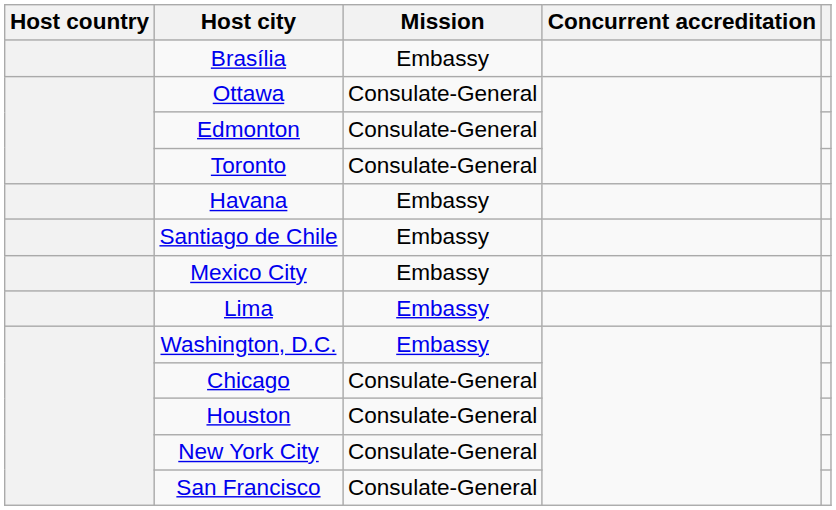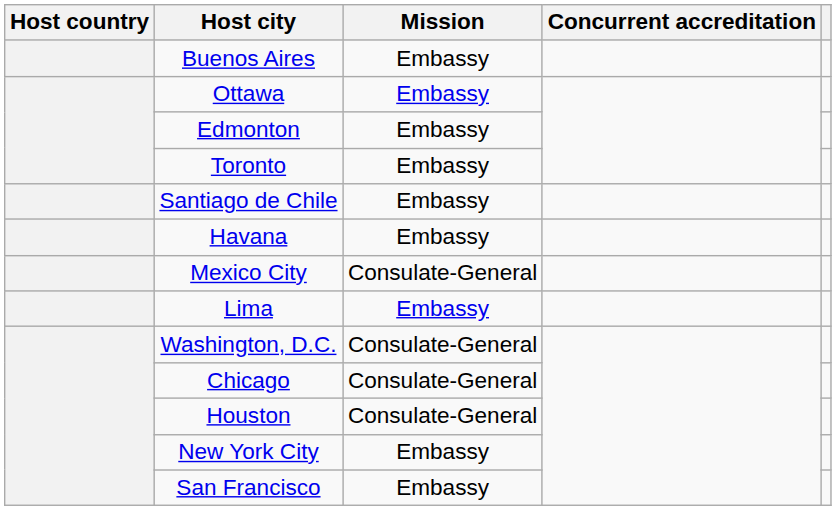 <table class="wikitable plainrowheaders" style="text-align:center;">
 <tr>
 <th scope="col">Host country</th>
 <th scope="col">Host city</th>
 <th scope="col">Mission</th>
 <th scope="col">Concurrent accreditation</th>
 <th scope="col"></th>
 </tr>
 <tr>
 <th scope="row"></th>
-<td><a href='#'>Brasília</a></td>
+<td><a href='#'>Buenos Aires</a></td>
 <td>Embassy</td>
 <td></td>
 <td></td>
 </tr>
 <tr>
 <th scope="row" rowspan="3"></th>
 <td><a href='#'>Ottawa</a></td>
-<td>Consulate-General</td>
+<td><a href='#'>Embassy</a></td>
 <td rowspan="3"></td>
 <td></td>
 </tr>
 <tr>
 <td><a href='#'>Edmonton</a></td>
-<td>Consulate-General</td>
+<td>Embassy</td>
 <td></td>
 </tr>
 <tr>
 <td><a href='#'>Toronto</a></td>
-<td>Consulate-General</td>
+<td>Embassy</td>
+<td></td>
+</tr>
+<tr>
+<th scope="row"></th>
+<td><a href='#'>Santiago de Chile</a></td>
+<td>Embassy</td>
+<td></td>
 <td></td>
 </tr>
 <tr>
 <th scope="row"></th>
 <td><a href='#'>Havana</a></td>
 <td>Embassy</td>
 <td></td>
 <td></td>
 </tr>
 <tr>
 <th scope="row"></th>
-<td><a href='#'>Santiago de Chile</a></td>
-<td>Embassy</td>
-<td></td>
-<td></td>
-</tr>
-<tr>
-<th scope="row"></th>
 <td><a href='#'>Mexico City</a></td>
-<td>Embassy</td>
+<td>Consulate-General</td>
 <td></td>
 <td></td>
 </tr>
 <tr>
 <th scope="row"></th>
 <td><a href='#'>Lima</a></td>
 <td><a href='#'>Embassy</a></td>
 <td></td>
 <td></td>
 </tr>
 <tr>
 <th scope="row" rowspan="5"></th>
 <td><a href='#'>Washington, D.C.</a></td>
-<td><a href='#'>Embassy</a></td>
+<td>Consulate-General</td>
 <td rowspan="5"></td>
 <td></td>
 </tr>
 <tr>
 <td><a href='#'>Chicago</a></td>
 <td>Consulate-General</td>
 <td></td>
 </tr>
 <tr>
 <td><a href='#'>Houston</a></td>
 <td>Consulate-General</td>
 <td></td>
 </tr>
 <tr>
 <td><a href='#'>New York City</a></td>
-<td>Consulate-General</td>
+<td>Embassy</td>
 <td></td>
 </tr>
 <tr>
 <td><a href='#'>San Francisco</a></td>
-<td>Consulate-General</td>
+<td>Embassy</td>
 <td></td>
 </tr>
 </table>
